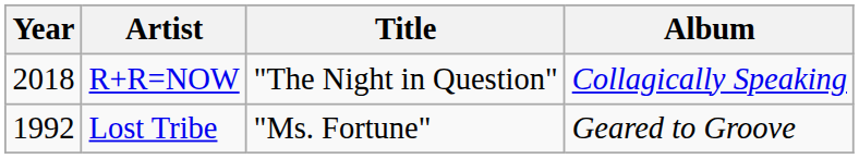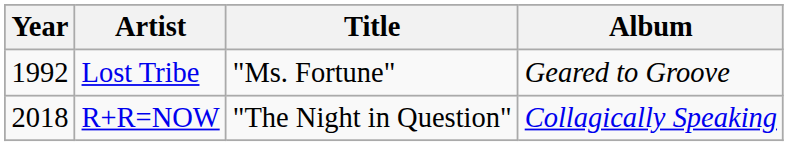 <table class="wikitable sortable">
 <tr>
 <th>Year</th>
 <th>Artist</th>
 <th>Title</th>
 <th>Album</th>
 </tr>
 <tr>
+<td>1992</td>
+<td><a href='#'>Lost Tribe</a></td>
+<td>"Ms. Fortune"</td>
+<td><em>Geared to Groove</em></td>
+</tr>
+<tr>
 <td>2018</td>
 <td><a href='#'>R+R=NOW</a></td>
 <td>"The Night in Question"</td>
 <td><em><a href='#'>Collagically Speaking</a></em></td>
 </tr>
-<tr>
-<td>1992</td>
-<td><a href='#'>Lost Tribe</a></td>
-<td>"Ms. Fortune"</td>
-<td><em>Geared to Groove</em></td>
-</tr>
 </table>
